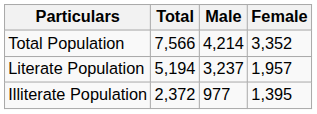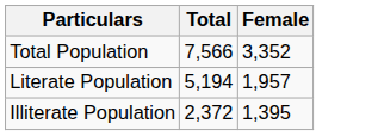 <table class="wikitable">
 <tr>
 <th>Particulars</th>
 <th>Total</th>
-<th>Male</th>
 <th>Female</th>
 </tr>
 <tr>
 <td>Total Population</td>
 <td>7,566</td>
-<td>4,214</td>
 <td>3,352</td>
 </tr>
 <tr>
 <td>Literate Population</td>
 <td>5,194</td>
-<td>3,237</td>
 <td>1,957</td>
 </tr>
 <tr>
 <td>Illiterate Population</td>
 <td>2,372</td>
-<td>977</td>
 <td>1,395</td>
 </tr>
 </table>
